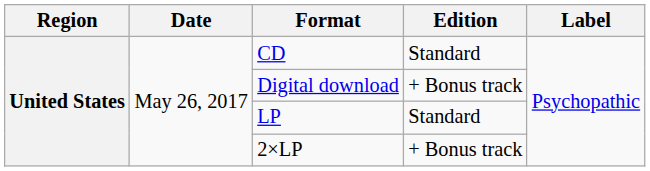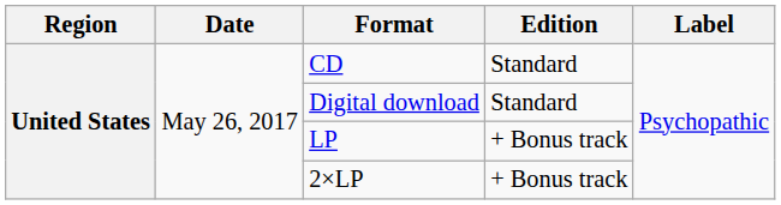 <table class="wikitable plainrowheaders">
 <tr>
 <th scope="col">Region</th>
 <th scope="col">Date</th>
 <th scope="col">Format</th>
 <th scope="col">Edition</th>
 <th scope="col">Label</th>
 </tr>
 <tr>
 <th scope="row" rowspan="4">United States</th>
 <td rowspan="4">May 26, 2017</td>
 <td><a href='#'>CD</a></td>
 <td>Standard</td>
 <td rowspan="4"><a href='#'>Psychopathic</a></td>
 </tr>
 <tr>
 <td><a href='#'>Digital download</a></td>
-<td>+ Bonus track</td>
+<td>Standard</td>
 </tr>
 <tr>
 <td><a href='#'>LP</a></td>
-<td>Standard</td>
+<td>+ Bonus track</td>
 </tr>
 <tr>
 <td>2×LP</td>
 <td>+ Bonus track</td>
 </tr>
 </table>
